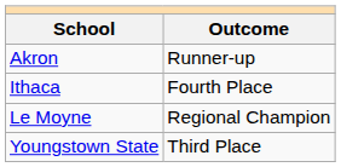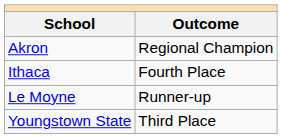 <table class="wikitable" style="float:left; margin-right:1em;">
 <tr>
 <th colspan="3" style="background:#ffdead;"></th>
 </tr>
 <tr>
 <th>School</th>
 <th>Outcome</th>
 </tr>
 <tr>
 <td><a href='#'>Akron</a></td>
-<td>Runner-up</td>
+<td>Regional Champion</td>
 </tr>
 <tr>
 <td><a href='#'>Ithaca</a></td>
 <td>Fourth Place</td>
 </tr>
 <tr>
 <td><a href='#'>Le Moyne</a></td>
-<td>Regional Champion</td>
+<td>Runner-up</td>
 </tr>
 <tr>
 <td><a href='#'>Youngstown State</a></td>
 <td>Third Place</td>
 </tr>
 </table>
